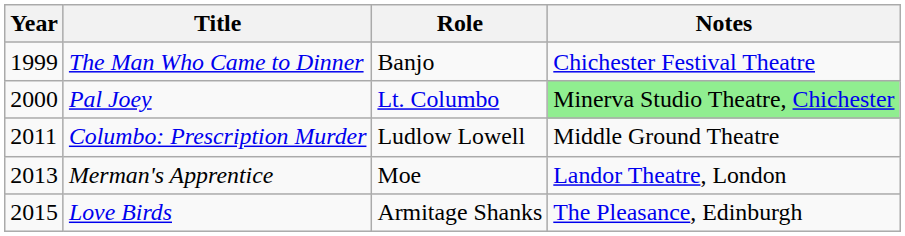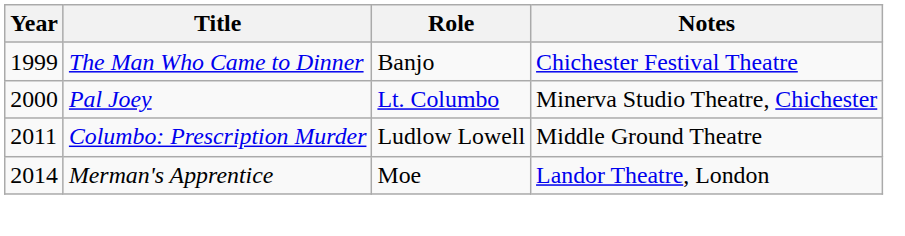 <table class="wikitable">
 <tr>
 <th>Year</th>
 <th>Title</th>
 <th>Role</th>
 <th>Notes</th>
 </tr>
 <tr>
 <td>1999</td>
 <td><em><a href='#'>The Man Who Came to Dinner</a></em></td>
 <td>Banjo</td>
 <td><a href='#'>Chichester Festival Theatre</a></td>
 </tr>
 <tr>
 <td>2000</td>
 <td><em><a href='#'>Pal Joey</a></em></td>
 <td><a href='#'>Lt. Columbo</a></td>
-<td style="background: lightgreen;">Minerva Studio Theatre, <a href='#'>Chichester</a></td>
+<td>Minerva Studio Theatre, <a href='#'>Chichester</a></td>
 </tr>
 <tr>
 <td>2011</td>
 <td><em><a href='#'>Columbo: Prescription Murder</a></em></td>
 <td>Ludlow Lowell</td>
 <td>Middle Ground Theatre </td>
 </tr>
 <tr>
-<td>2013</td>
+<td>2014</td>
 <td><em>Merman's Apprentice</em></td>
 <td>Moe</td>
 <td><a href='#'>Landor Theatre</a>, London</td>
 </tr>
-<tr>
-<td>2015</td>
-<td><em><a href='#'>Love Birds</a></em></td>
-<td>Armitage Shanks</td>
-<td><a href='#'>The Pleasance</a>, Edinburgh</td>
-</tr>
 </table>
